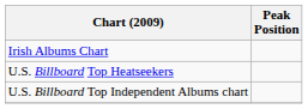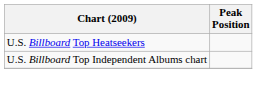 <table class="wikitable">
 <tr>
 <th>Chart (2009)</th>
 <th>Peak <br>Position</th>
-</tr>
-<tr>
-<td><a href='#'>Irish Albums Chart</a></td>
-<td></td>
 </tr>
 <tr>
 <td>U.S. <em><a href='#'>Billboard</a></em> <a href='#'>Top Heatseekers</a></td>
 <td></td>
 </tr>
 <tr>
 <td>U.S. <em>Billboard</em> Top Independent Albums chart</td>
 <td></td>
 </tr>
 <tr>
 </tr>
 </table>
